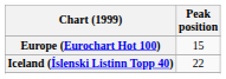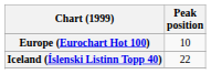 <table class="wikitable sortable plainrowheaders" style="text-align:center">
 <tr>
 <th>Chart (1999)</th>
 <th>Peak<br>position</th>
 </tr>
 <tr>
 </tr>
 <tr>
 </tr>
 <tr>
 </tr>
 <tr>
 <th scope="row">Europe (<a href='#'>Eurochart Hot 100</a>)</th>
-<td>15</td>
+<td>10</td>
 </tr>
 <tr>
 </tr>
 <tr>
 <th scope="row">Iceland (<a href='#'>Íslenski Listinn Topp 40</a>)</th>
 <td>22</td>
 </tr>
 <tr>
 </tr>
 <tr>
 </tr>
 <tr>
 </tr>
 <tr>
 </tr>
 <tr>
 </tr>
 <tr>
 </tr>
 <tr>
 </tr>
 <tr>
 </tr>
 <tr>
 </tr>
 <tr>
 </tr>
 <tr>
 </tr>
 </table>
